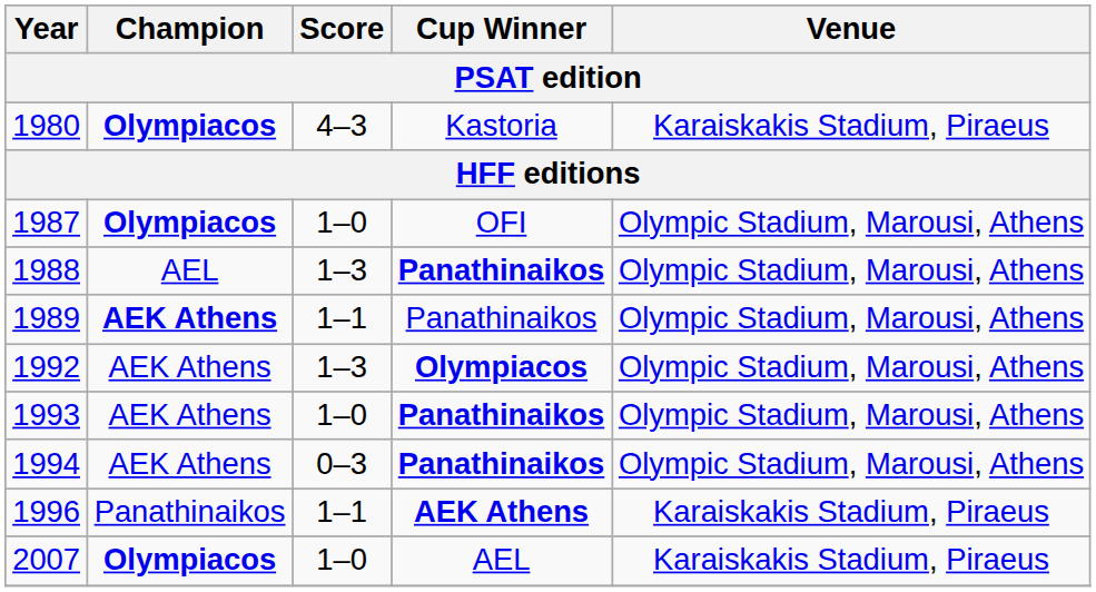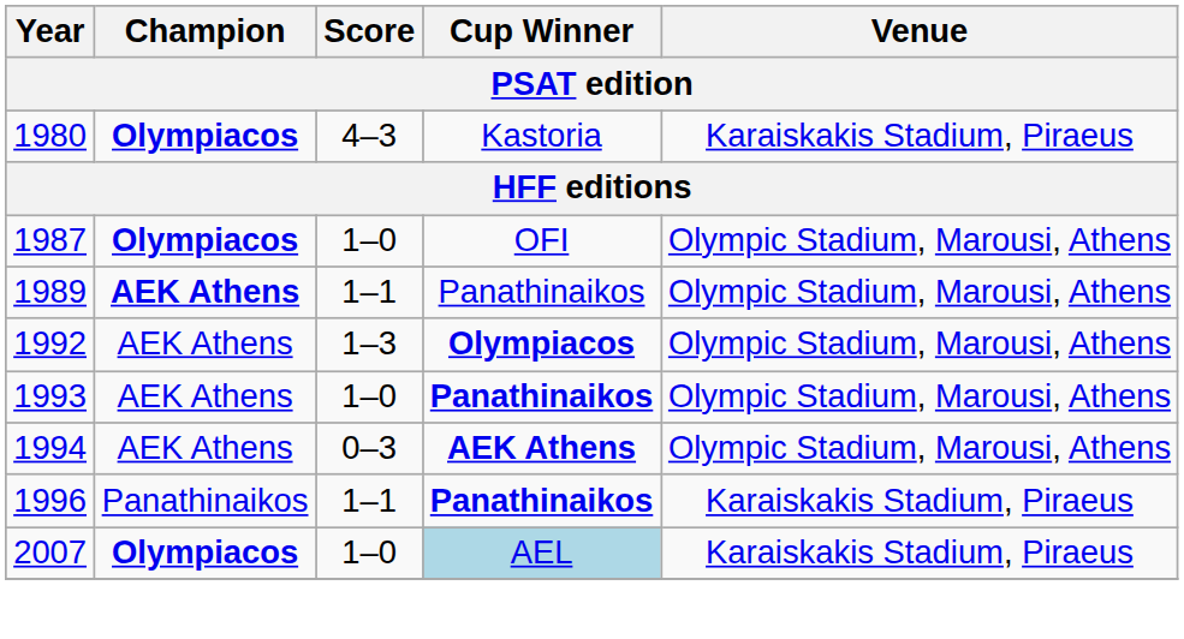 <table class="wikitable" style="text-align: center; font-size:100%">
 <tr>
 <th>Year</th>
 <th>Champion</th>
 <th>Score</th>
 <th>Cup Winner</th>
 <th>Venue</th>
 </tr>
 <tr>
 <th colspan="5"><a href='#'>PSAT</a> edition</th>
 </tr>
 <tr>
 <td><a href='#'>1980</a></td>
 <td><strong><a href='#'>Olympiacos</a></strong></td>
 <td>4–3</td>
 <td><a href='#'>Kastoria</a></td>
 <td><a href='#'>Karaiskakis Stadium</a>, <a href='#'>Piraeus</a></td>
 </tr>
 <tr>
 <th colspan="5"><a href='#'>HFF</a> editions</th>
 </tr>
 <tr>
 <td><a href='#'>1987</a></td>
 <td><strong><a href='#'>Olympiacos</a></strong></td>
 <td>1–0</td>
 <td><a href='#'>OFI</a></td>
 <td><a href='#'>Olympic Stadium</a>, <a href='#'>Marousi</a>, <a href='#'>Athens</a></td>
 </tr>
 <tr>
-<td><a href='#'>1988</a></td>
-<td><a href='#'>AEL</a></td>
-<td>1–3</td>
-<td><strong><a href='#'>Panathinaikos</a></strong></td>
-<td><a href='#'>Olympic Stadium</a>, <a href='#'>Marousi</a>, <a href='#'>Athens</a></td>
-</tr>
-<tr>
 <td><a href='#'>1989</a></td>
 <td><strong><a href='#'>AEK Athens</a></strong></td>
 <td>1–1 </td>
 <td><a href='#'>Panathinaikos</a></td>
 <td><a href='#'>Olympic Stadium</a>, <a href='#'>Marousi</a>, <a href='#'>Athens</a></td>
 </tr>
 <tr>
 <td><a href='#'>1992</a></td>
 <td><a href='#'>AEK Athens</a></td>
 <td>1–3</td>
 <td><strong><a href='#'>Olympiacos</a></strong></td>
 <td><a href='#'>Olympic Stadium</a>, <a href='#'>Marousi</a>, <a href='#'>Athens</a></td>
 </tr>
 <tr>
 <td><a href='#'>1993</a></td>
 <td><a href='#'>AEK Athens</a></td>
 <td>1–0</td>
 <td><strong><a href='#'>Panathinaikos</a></strong></td>
 <td><a href='#'>Olympic Stadium</a>, <a href='#'>Marousi</a>, <a href='#'>Athens</a></td>
 </tr>
 <tr>
 <td><a href='#'>1994</a></td>
 <td><a href='#'>AEK Athens</a></td>
 <td>0–3</td>
-<td><strong><a href='#'>Panathinaikos</a></strong></td>
+<td><strong><a href='#'>AEK Athens</a></strong></td>
 <td><a href='#'>Olympic Stadium</a>, <a href='#'>Marousi</a>, <a href='#'>Athens</a></td>
 </tr>
 <tr>
 <td><a href='#'>1996</a></td>
 <td><a href='#'>Panathinaikos</a></td>
 <td>1–1 </td>
-<td><strong><a href='#'>AEK Athens</a></strong></td>
+<td><strong><a href='#'>Panathinaikos</a></strong></td>
 <td><a href='#'>Karaiskakis Stadium</a>, <a href='#'>Piraeus</a></td>
 </tr>
 <tr>
 <td><a href='#'>2007</a></td>
 <td><strong><a href='#'>Olympiacos</a></strong></td>
 <td>1–0</td>
-<td><a href='#'>AEL</a></td>
+<td style="background: lightblue;"><a href='#'>AEL</a></td>
 <td><a href='#'>Karaiskakis Stadium</a>, <a href='#'>Piraeus</a></td>
 </tr>
 <tr>
 </tr>
 </table>
